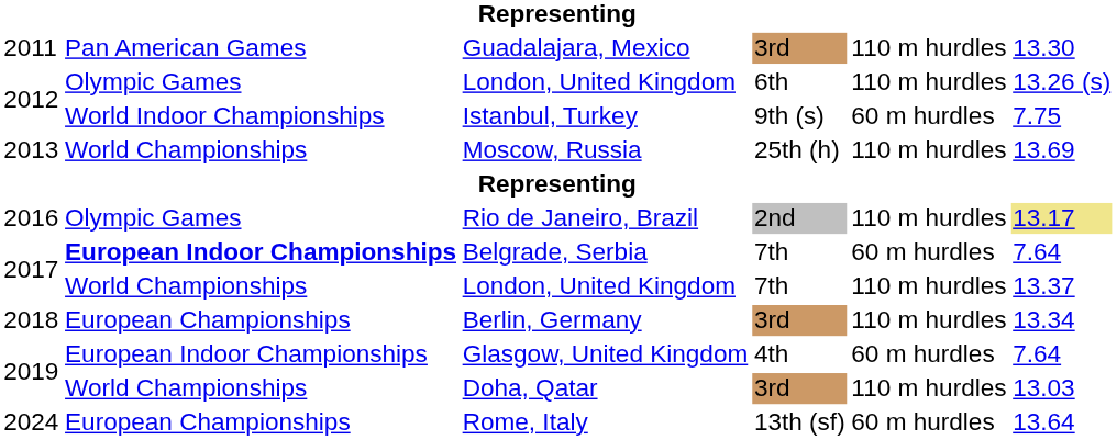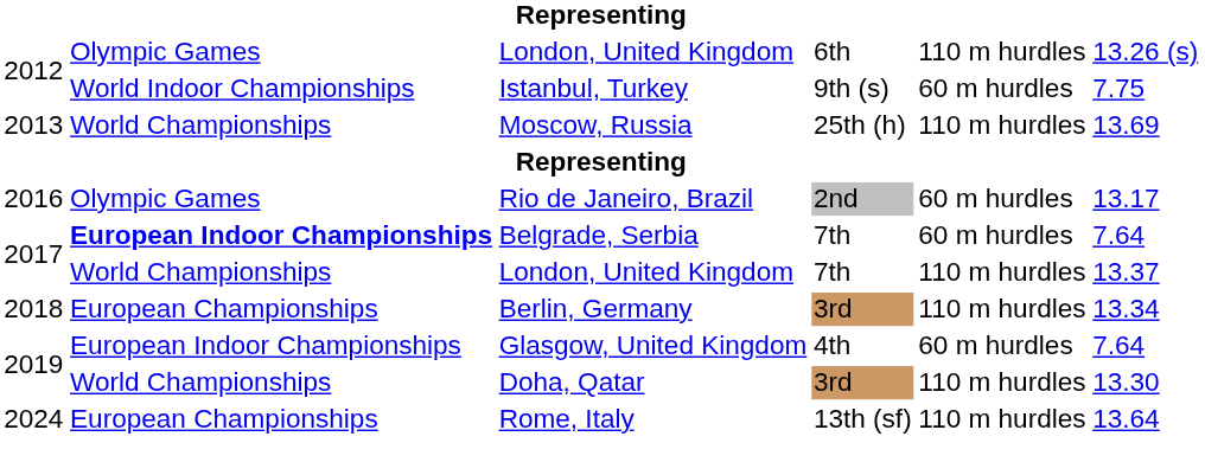 <table>
 <tr>
 <th colspan="6">Representing </th>
-</tr>
-<tr>
-<td>2011</td>
-<td><a href='#'>Pan American Games</a></td>
-<td><a href='#'>Guadalajara, Mexico</a></td>
-<td bgcolor=cc9966>3rd</td>
-<td>110 m hurdles</td>
-<td><a href='#'>13.30</a></td>
 </tr>
 <tr>
 <td rowspan=2>2012</td>
 <td><a href='#'>Olympic Games</a></td>
 <td><a href='#'>London, United Kingdom</a></td>
 <td>6th</td>
 <td>110 m hurdles</td>
 <td><a href='#'>13.26 (s)</a></td>
 </tr>
 <tr>
 <td><a href='#'>World Indoor Championships</a></td>
 <td><a href='#'>Istanbul, Turkey</a></td>
 <td>9th (s)</td>
 <td>60 m hurdles</td>
 <td><a href='#'>7.75</a></td>
 </tr>
 <tr>
 <td>2013</td>
 <td><a href='#'>World Championships</a></td>
 <td><a href='#'>Moscow, Russia</a></td>
 <td>25th (h)</td>
 <td>110 m hurdles</td>
 <td><a href='#'>13.69</a></td>
 </tr>
 <tr>
 <th colspan="6">Representing </th>
 </tr>
 <tr>
 <td>2016</td>
 <td><a href='#'>Olympic Games</a></td>
 <td><a href='#'>Rio de Janeiro, Brazil</a></td>
 <td bgcolor=silver>2nd</td>
-<td>110 m hurdles</td>
-<td style="background: khaki;"><a href='#'>13.17</a></td>
+<td>60 m hurdles</td>
+<td><a href='#'>13.17</a></td>
 </tr>
 <tr>
 <td rowspan=2>2017</td>
 <td><strong><a href='#'>European Indoor Championships</a></strong></td>
 <td><a href='#'>Belgrade, Serbia</a></td>
 <td>7th</td>
 <td>60 m hurdles</td>
 <td><a href='#'>7.64</a></td>
 </tr>
 <tr>
 <td><a href='#'>World Championships</a></td>
 <td><a href='#'>London, United Kingdom</a></td>
 <td>7th</td>
 <td>110 m hurdles</td>
 <td><a href='#'>13.37</a></td>
 </tr>
 <tr>
 <td>2018</td>
 <td><a href='#'>European Championships</a></td>
 <td><a href='#'>Berlin, Germany</a></td>
 <td bgcolor=cc9966>3rd</td>
 <td>110 m hurdles</td>
 <td><a href='#'>13.34</a></td>
 </tr>
 <tr>
 <td rowspan=2>2019</td>
 <td><a href='#'>European Indoor Championships</a></td>
 <td><a href='#'>Glasgow, United Kingdom</a></td>
 <td>4th</td>
 <td>60 m hurdles</td>
 <td><a href='#'>7.64</a></td>
 </tr>
 <tr>
 <td><a href='#'>World Championships</a></td>
 <td><a href='#'>Doha, Qatar</a></td>
 <td bgcolor=cc9966>3rd</td>
 <td>110 m hurdles</td>
-<td><a href='#'>13.03</a></td>
+<td><a href='#'>13.30</a></td>
 </tr>
 <tr>
 <td>2024</td>
 <td><a href='#'>European Championships</a></td>
 <td><a href='#'>Rome, Italy</a></td>
 <td>13th (sf)</td>
-<td>60 m hurdles</td>
+<td>110 m hurdles</td>
 <td><a href='#'>13.64</a></td>
 </tr>
 </table>
